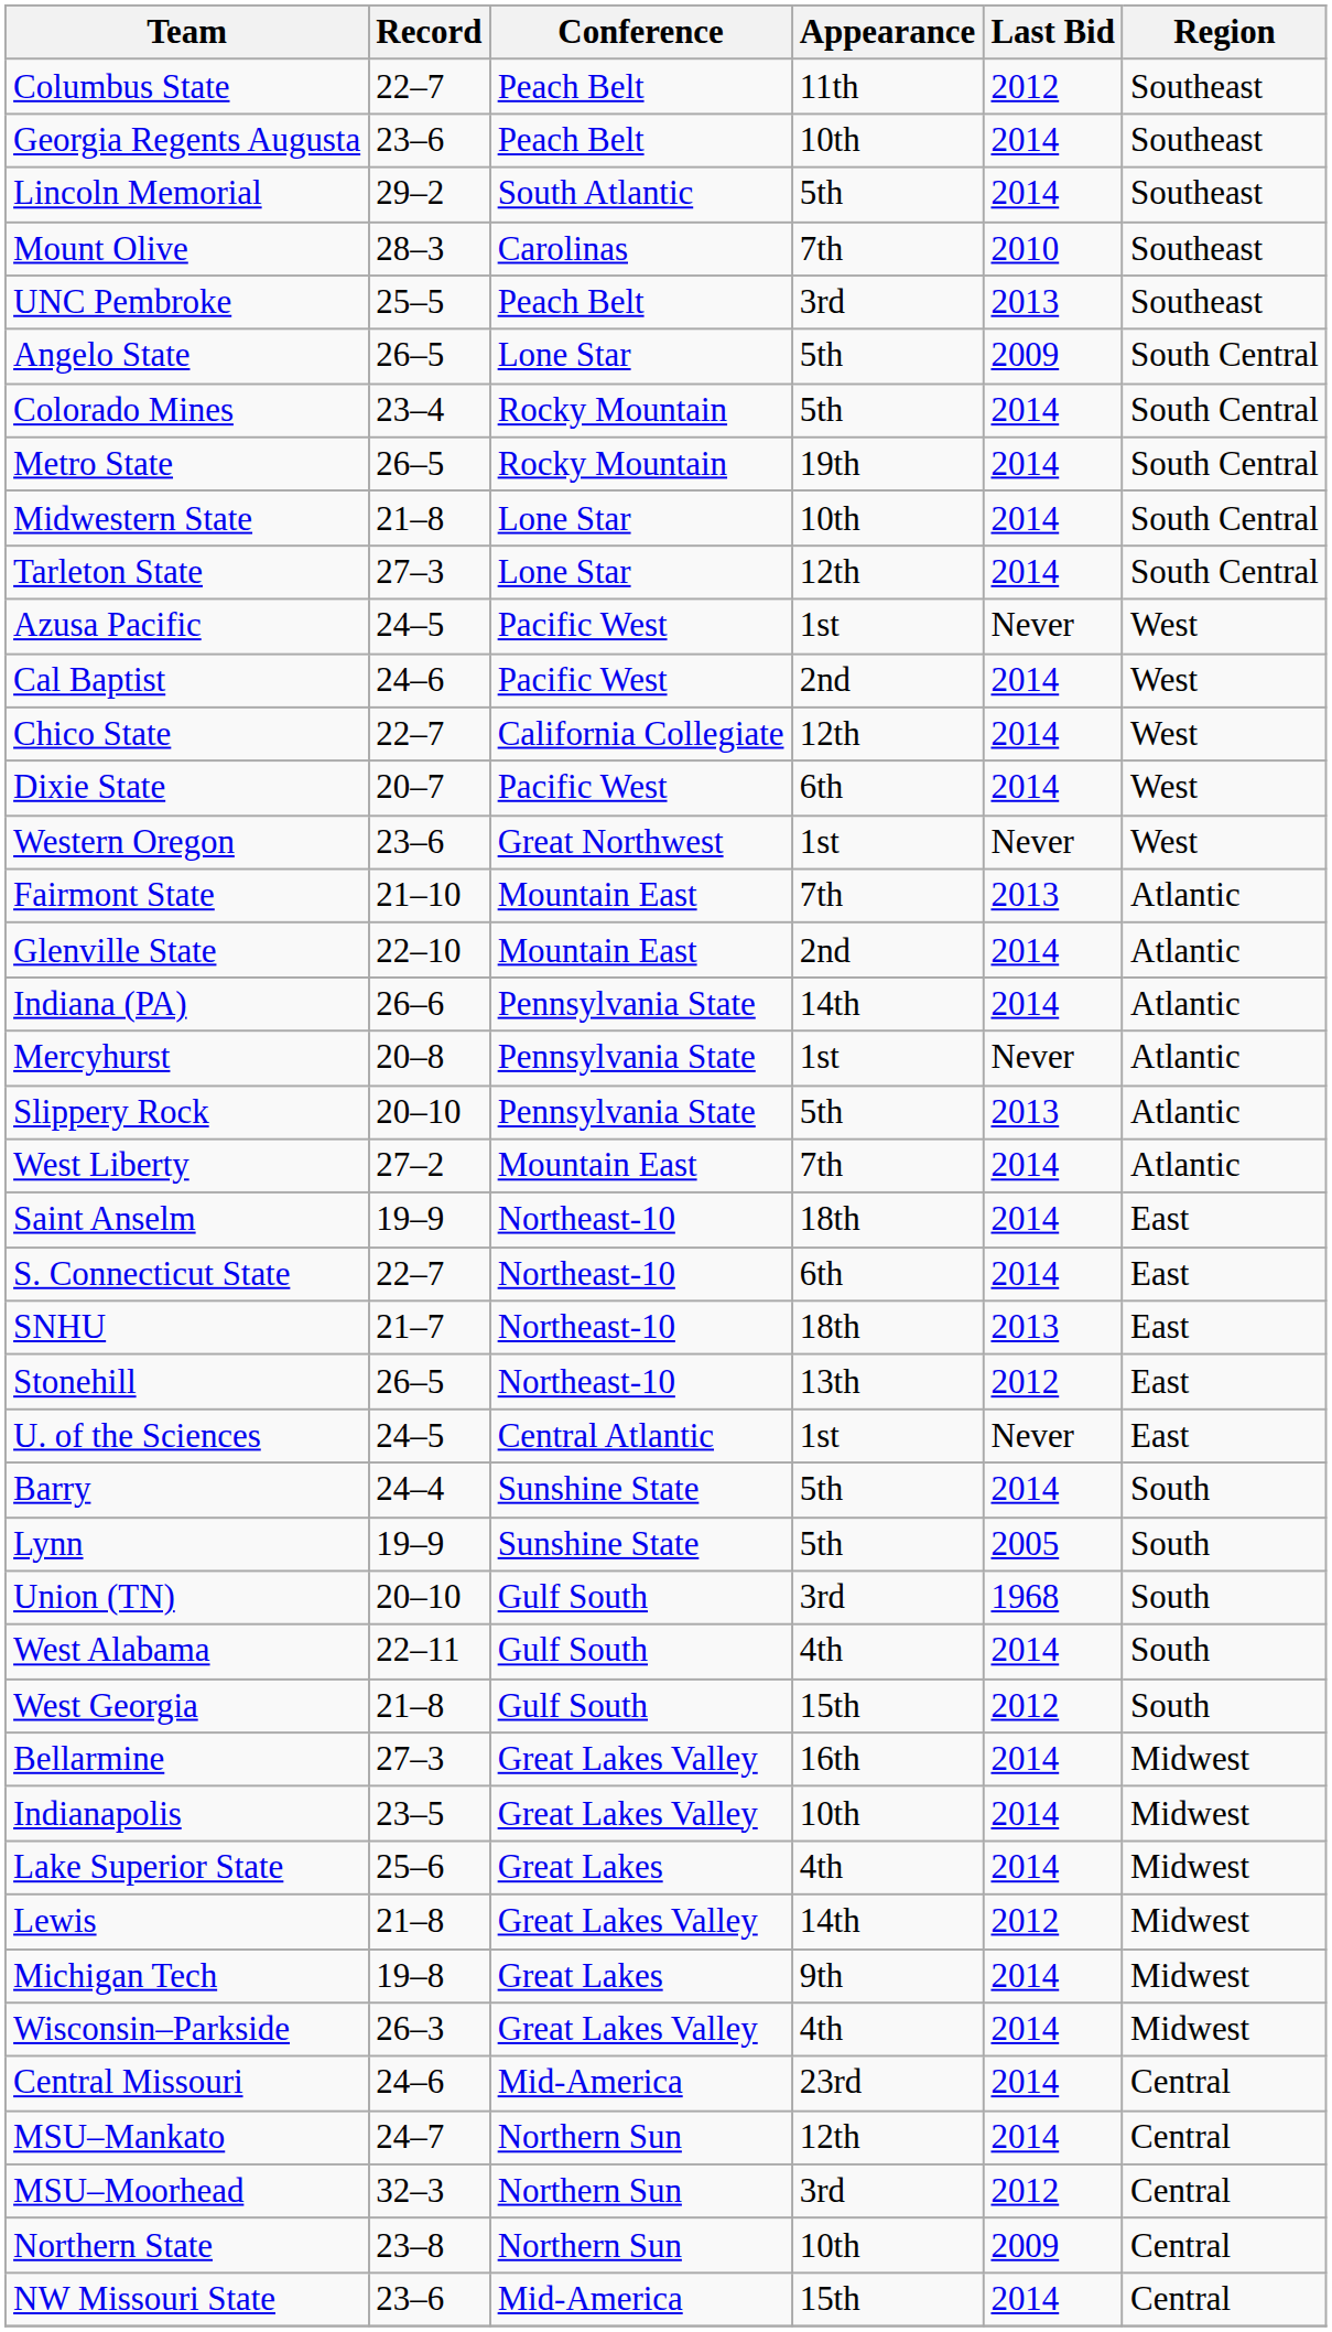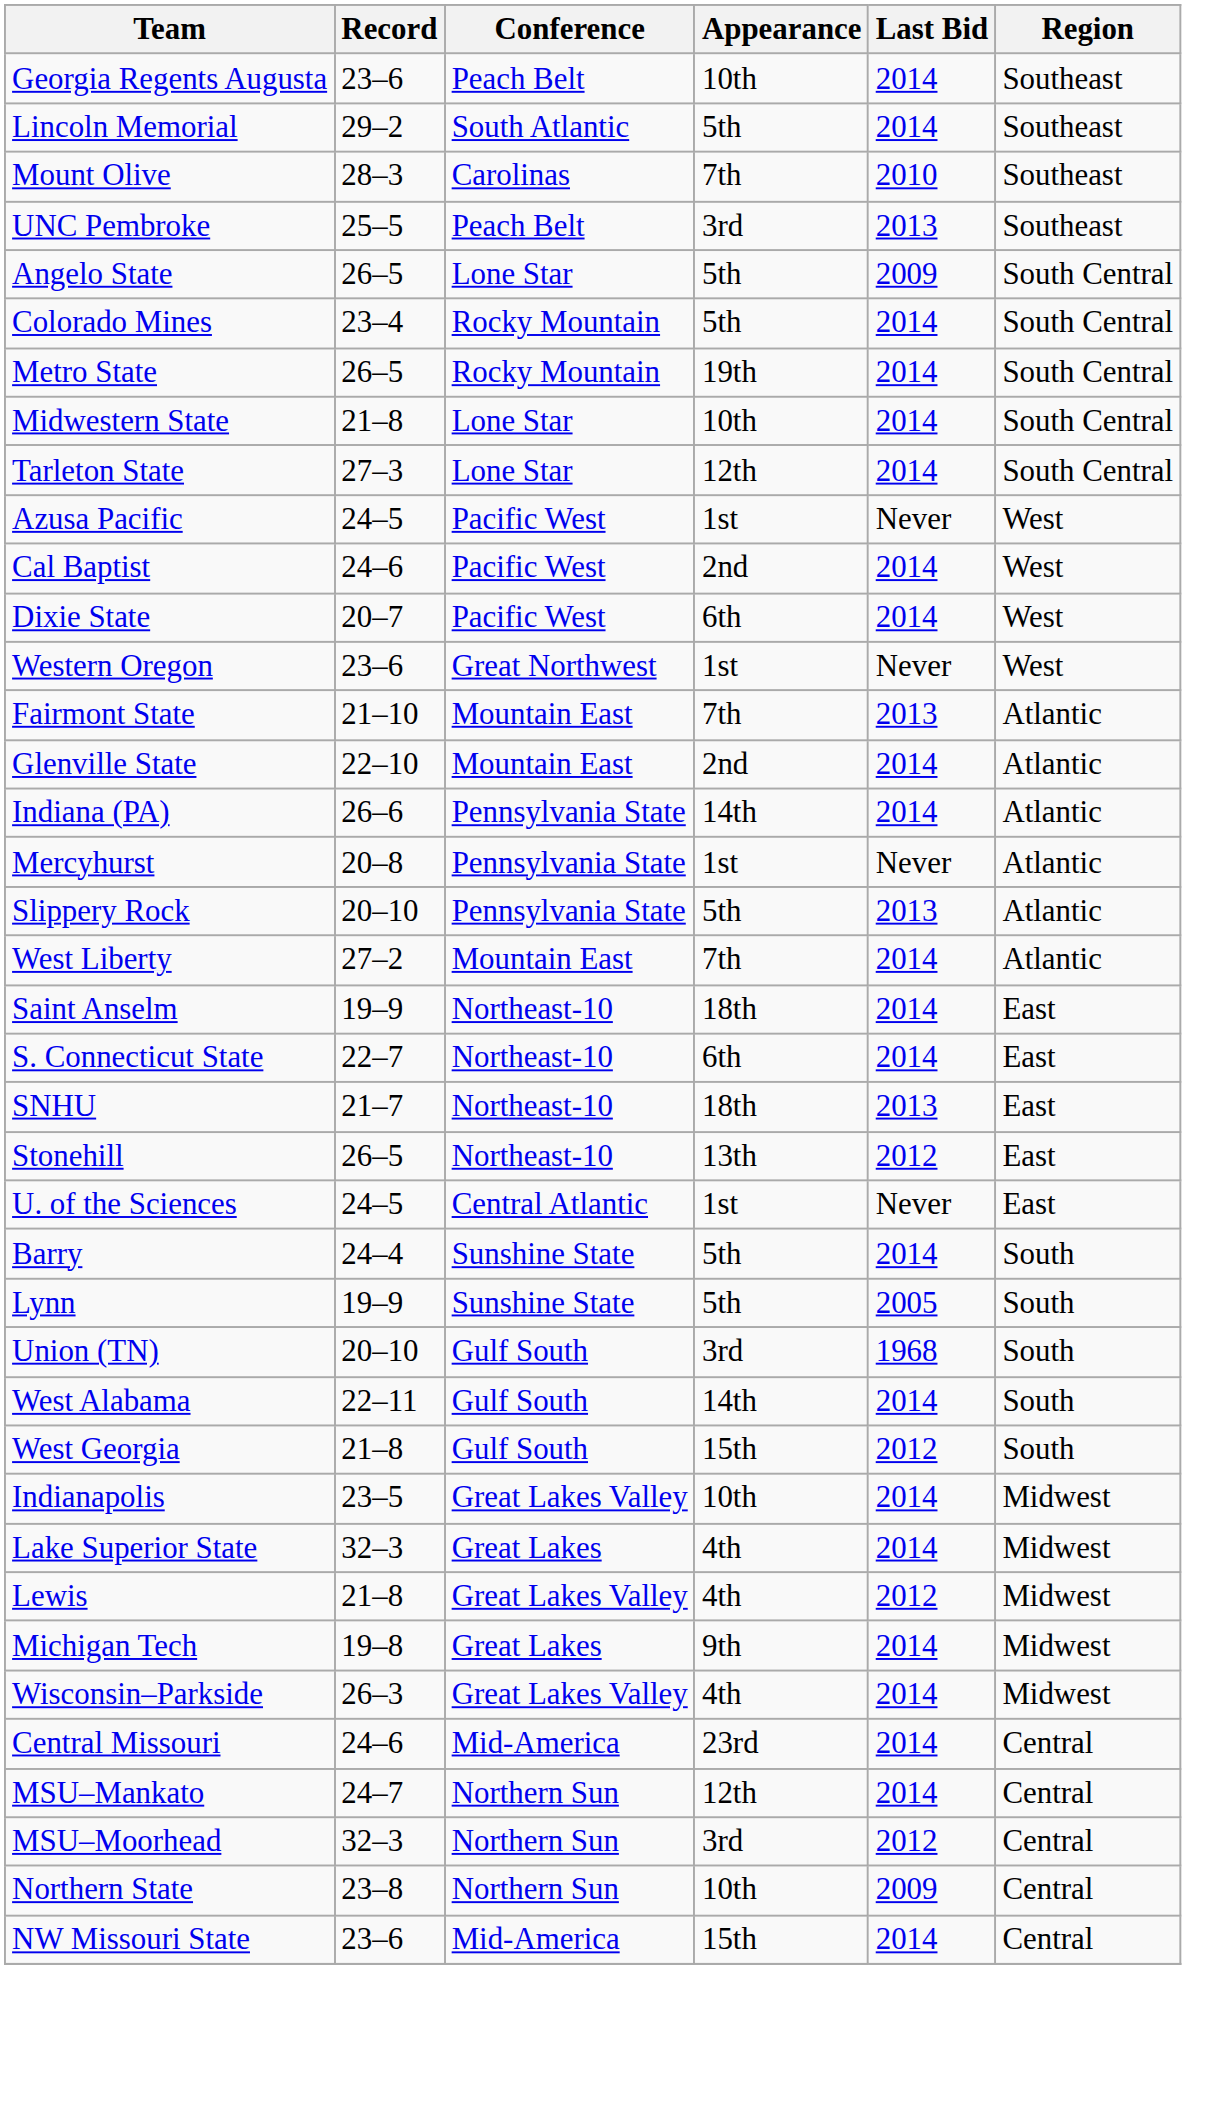 <table class="wikitable sortable">
 <tr>
 <th>Team</th>
 <th>Record</th>
 <th>Conference</th>
 <th>Appearance</th>
 <th>Last Bid</th>
 <th>Region</th>
-</tr>
-<tr>
-<td><a href='#'>Columbus State</a></td>
-<td>22–7</td>
-<td><a href='#'>Peach Belt</a></td>
-<td>11th</td>
-<td><a href='#'>2012</a></td>
-<td>Southeast</td>
 </tr>
 <tr>
 <td><a href='#'>Georgia Regents Augusta</a></td>
 <td>23–6</td>
 <td><a href='#'>Peach Belt</a></td>
 <td>10th</td>
 <td><a href='#'>2014</a></td>
 <td>Southeast</td>
 </tr>
 <tr>
 <td><a href='#'>Lincoln Memorial</a></td>
 <td>29–2</td>
 <td><a href='#'>South Atlantic</a></td>
 <td>5th</td>
 <td><a href='#'>2014</a></td>
 <td>Southeast</td>
 </tr>
 <tr>
 <td><a href='#'>Mount Olive</a></td>
 <td>28–3</td>
 <td><a href='#'>Carolinas</a></td>
 <td>7th</td>
 <td><a href='#'>2010</a></td>
 <td>Southeast</td>
 </tr>
 <tr>
 <td><a href='#'>UNC Pembroke</a></td>
 <td>25–5</td>
 <td><a href='#'>Peach Belt</a></td>
 <td>3rd</td>
 <td><a href='#'>2013</a></td>
 <td>Southeast</td>
 </tr>
 <tr>
 <td><a href='#'>Angelo State</a></td>
 <td>26–5</td>
 <td><a href='#'>Lone Star</a></td>
 <td>5th</td>
 <td><a href='#'>2009</a></td>
 <td>South Central</td>
 </tr>
 <tr>
 <td><a href='#'>Colorado Mines</a></td>
 <td>23–4</td>
 <td><a href='#'>Rocky Mountain</a></td>
 <td>5th</td>
 <td><a href='#'>2014</a></td>
 <td>South Central</td>
 </tr>
 <tr>
 <td><a href='#'>Metro State</a></td>
 <td>26–5</td>
 <td><a href='#'>Rocky Mountain</a></td>
 <td>19th</td>
 <td><a href='#'>2014</a></td>
 <td>South Central</td>
 </tr>
 <tr>
 <td><a href='#'>Midwestern State</a></td>
 <td>21–8</td>
 <td><a href='#'>Lone Star</a></td>
 <td>10th</td>
 <td><a href='#'>2014</a></td>
 <td>South Central</td>
 </tr>
 <tr>
 <td><a href='#'>Tarleton State</a></td>
 <td>27–3</td>
 <td><a href='#'>Lone Star</a></td>
 <td>12th</td>
 <td><a href='#'>2014</a></td>
 <td>South Central</td>
 </tr>
 <tr>
 <td><a href='#'>Azusa Pacific</a></td>
 <td>24–5</td>
 <td><a href='#'>Pacific West</a></td>
 <td>1st</td>
 <td>Never</td>
 <td>West</td>
 </tr>
 <tr>
 <td><a href='#'>Cal Baptist</a></td>
 <td>24–6</td>
 <td><a href='#'>Pacific West</a></td>
 <td>2nd</td>
-<td><a href='#'>2014</a></td>
-<td>West</td>
-</tr>
-<tr>
-<td><a href='#'>Chico State</a></td>
-<td>22–7</td>
-<td><a href='#'>California Collegiate</a></td>
-<td>12th</td>
 <td><a href='#'>2014</a></td>
 <td>West</td>
 </tr>
 <tr>
 <td><a href='#'>Dixie State</a></td>
 <td>20–7</td>
 <td><a href='#'>Pacific West</a></td>
 <td>6th</td>
 <td><a href='#'>2014</a></td>
 <td>West</td>
 </tr>
 <tr>
 <td><a href='#'>Western Oregon</a></td>
 <td>23–6</td>
 <td><a href='#'>Great Northwest</a></td>
 <td>1st</td>
 <td>Never</td>
 <td>West</td>
 </tr>
 <tr>
 <td><a href='#'>Fairmont State</a></td>
 <td>21–10</td>
 <td><a href='#'>Mountain East</a></td>
 <td>7th</td>
 <td><a href='#'>2013</a></td>
 <td>Atlantic</td>
 </tr>
 <tr>
 <td><a href='#'>Glenville State</a></td>
 <td>22–10</td>
 <td><a href='#'>Mountain East</a></td>
 <td>2nd</td>
 <td><a href='#'>2014</a></td>
 <td>Atlantic</td>
 </tr>
 <tr>
 <td><a href='#'>Indiana (PA)</a></td>
 <td>26–6</td>
 <td><a href='#'>Pennsylvania State</a></td>
 <td>14th</td>
 <td><a href='#'>2014</a></td>
 <td>Atlantic</td>
 </tr>
 <tr>
 <td><a href='#'>Mercyhurst</a></td>
 <td>20–8</td>
 <td><a href='#'>Pennsylvania State</a></td>
 <td>1st</td>
 <td>Never</td>
 <td>Atlantic</td>
 </tr>
 <tr>
 <td><a href='#'>Slippery Rock</a></td>
 <td>20–10</td>
 <td><a href='#'>Pennsylvania State</a></td>
 <td>5th</td>
 <td><a href='#'>2013</a></td>
 <td>Atlantic</td>
 </tr>
 <tr>
 <td><a href='#'>West Liberty</a></td>
 <td>27–2</td>
 <td><a href='#'>Mountain East</a></td>
 <td>7th</td>
 <td><a href='#'>2014</a></td>
 <td>Atlantic</td>
 </tr>
 <tr>
 <td><a href='#'>Saint Anselm</a></td>
 <td>19–9</td>
 <td><a href='#'>Northeast-10</a></td>
 <td>18th</td>
 <td><a href='#'>2014</a></td>
 <td>East</td>
 </tr>
 <tr>
 <td><a href='#'>S. Connecticut State</a></td>
 <td>22–7</td>
 <td><a href='#'>Northeast-10</a></td>
 <td>6th</td>
 <td><a href='#'>2014</a></td>
 <td>East</td>
 </tr>
 <tr>
 <td><a href='#'>SNHU</a></td>
 <td>21–7</td>
 <td><a href='#'>Northeast-10</a></td>
 <td>18th</td>
 <td><a href='#'>2013</a></td>
 <td>East</td>
 </tr>
 <tr>
 <td><a href='#'>Stonehill</a></td>
 <td>26–5</td>
 <td><a href='#'>Northeast-10</a></td>
 <td>13th</td>
 <td><a href='#'>2012</a></td>
 <td>East</td>
 </tr>
 <tr>
 <td><a href='#'>U. of the Sciences</a></td>
 <td>24–5</td>
 <td><a href='#'>Central Atlantic</a></td>
 <td>1st</td>
 <td>Never</td>
 <td>East</td>
 </tr>
 <tr>
 <td><a href='#'>Barry</a></td>
 <td>24–4</td>
 <td><a href='#'>Sunshine State</a></td>
 <td>5th</td>
 <td><a href='#'>2014</a></td>
 <td>South</td>
 </tr>
 <tr>
 <td><a href='#'>Lynn</a></td>
 <td>19–9</td>
 <td><a href='#'>Sunshine State</a></td>
 <td>5th</td>
 <td><a href='#'>2005</a></td>
 <td>South</td>
 </tr>
 <tr>
 <td><a href='#'>Union (TN)</a></td>
 <td>20–10</td>
 <td><a href='#'>Gulf South</a></td>
 <td>3rd</td>
 <td><a href='#'>1968</a></td>
 <td>South</td>
 </tr>
 <tr>
 <td><a href='#'>West Alabama</a></td>
 <td>22–11</td>
 <td><a href='#'>Gulf South</a></td>
-<td>4th</td>
+<td>14th</td>
 <td><a href='#'>2014</a></td>
 <td>South</td>
 </tr>
 <tr>
 <td><a href='#'>West Georgia</a></td>
 <td>21–8</td>
 <td><a href='#'>Gulf South</a></td>
 <td>15th</td>
 <td><a href='#'>2012</a></td>
 <td>South</td>
 </tr>
 <tr>
-<td><a href='#'>Bellarmine</a></td>
-<td>27–3</td>
-<td><a href='#'>Great Lakes Valley</a></td>
-<td>16th</td>
-<td><a href='#'>2014</a></td>
-<td>Midwest</td>
-</tr>
-<tr>
 <td><a href='#'>Indianapolis</a></td>
 <td>23–5</td>
 <td><a href='#'>Great Lakes Valley</a></td>
 <td>10th</td>
 <td><a href='#'>2014</a></td>
 <td>Midwest</td>
 </tr>
 <tr>
 <td><a href='#'>Lake Superior State</a></td>
-<td>25–6</td>
+<td>32–3</td>
 <td><a href='#'>Great Lakes</a></td>
 <td>4th</td>
 <td><a href='#'>2014</a></td>
 <td>Midwest</td>
 </tr>
 <tr>
 <td><a href='#'>Lewis</a></td>
 <td>21–8</td>
 <td><a href='#'>Great Lakes Valley</a></td>
-<td>14th</td>
+<td>4th</td>
 <td><a href='#'>2012</a></td>
 <td>Midwest</td>
 </tr>
 <tr>
 <td><a href='#'>Michigan Tech</a></td>
 <td>19–8</td>
 <td><a href='#'>Great Lakes</a></td>
 <td>9th</td>
 <td><a href='#'>2014</a></td>
 <td>Midwest</td>
 </tr>
 <tr>
 <td><a href='#'>Wisconsin–Parkside</a></td>
 <td>26–3</td>
 <td><a href='#'>Great Lakes Valley</a></td>
 <td>4th</td>
 <td><a href='#'>2014</a></td>
 <td>Midwest</td>
 </tr>
 <tr>
 <td><a href='#'>Central Missouri</a></td>
 <td>24–6</td>
 <td><a href='#'>Mid-America</a></td>
 <td>23rd</td>
 <td><a href='#'>2014</a></td>
 <td>Central</td>
 </tr>
 <tr>
 <td><a href='#'>MSU–Mankato</a></td>
 <td>24–7</td>
 <td><a href='#'>Northern Sun</a></td>
 <td>12th</td>
 <td><a href='#'>2014</a></td>
 <td>Central</td>
 </tr>
 <tr>
 <td><a href='#'>MSU–Moorhead</a></td>
 <td>32–3</td>
 <td><a href='#'>Northern Sun</a></td>
 <td>3rd</td>
 <td><a href='#'>2012</a></td>
 <td>Central</td>
 </tr>
 <tr>
 <td><a href='#'>Northern State</a></td>
 <td>23–8</td>
 <td><a href='#'>Northern Sun</a></td>
 <td>10th</td>
 <td><a href='#'>2009</a></td>
 <td>Central</td>
 </tr>
 <tr>
 <td><a href='#'>NW Missouri State</a></td>
 <td>23–6</td>
 <td><a href='#'>Mid-America</a></td>
 <td>15th</td>
 <td><a href='#'>2014</a></td>
 <td>Central</td>
 </tr>
 <tr>
 </tr>
 </table>
